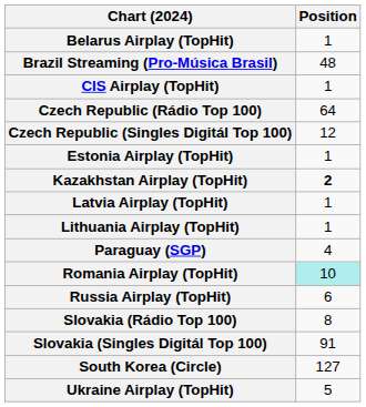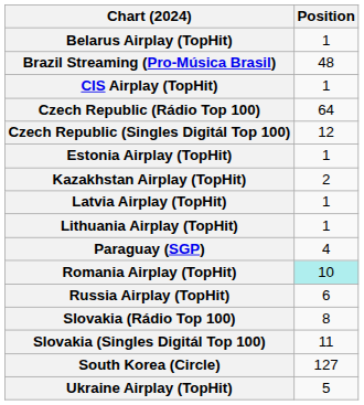 <table class="wikitable plainrowheaders sortable" style="text-align:center">
 <tr>
 <th scope="col">Chart (2024)</th>
 <th scope="col">Position</th>
 </tr>
 <tr>
 <th scope="row">Belarus Airplay (TopHit)</th>
 <td>1</td>
 </tr>
 <tr>
 <th scope="row">Brazil Streaming (<a href='#'>Pro-Música Brasil</a>)</th>
 <td>48</td>
 </tr>
 <tr>
 <th scope="row"><a href='#'>CIS</a> Airplay (TopHit)</th>
 <td>1</td>
 </tr>
 <tr>
 <th scope="row">Czech Republic (Rádio Top 100)</th>
 <td>64</td>
 </tr>
 <tr>
 <th scope="row">Czech Republic (Singles Digitál Top 100)</th>
 <td>12</td>
 </tr>
 <tr>
 <th scope="row">Estonia Airplay (TopHit)</th>
 <td>1</td>
 </tr>
 <tr>
 <th scope="row">Kazakhstan Airplay (TopHit)</th>
-<td><strong>2</strong></td>
+<td>2</td>
 </tr>
 <tr>
 <th scope="row">Latvia Airplay (TopHit)</th>
 <td>1</td>
 </tr>
 <tr>
 <th scope="row">Lithuania Airplay (TopHit)</th>
 <td>1</td>
 </tr>
 <tr>
 <th scope="row">Paraguay (<a href='#'>SGP</a>)</th>
 <td>4</td>
 </tr>
 <tr>
 <th scope="row">Romania Airplay (TopHit)</th>
 <td style="background: paleturquoise;">10</td>
 </tr>
 <tr>
 <th scope="row">Russia Airplay (TopHit)</th>
 <td>6</td>
 </tr>
 <tr>
 <th scope="row">Slovakia (Rádio Top 100)</th>
 <td>8</td>
 </tr>
 <tr>
 <th scope="row">Slovakia (Singles Digitál Top 100)</th>
-<td>91</td>
+<td>11</td>
 </tr>
 <tr>
 <th scope="row">South Korea (Circle)</th>
 <td>127</td>
 </tr>
 <tr>
 <th scope="row">Ukraine Airplay (TopHit)</th>
 <td>5</td>
 </tr>
 </table>
